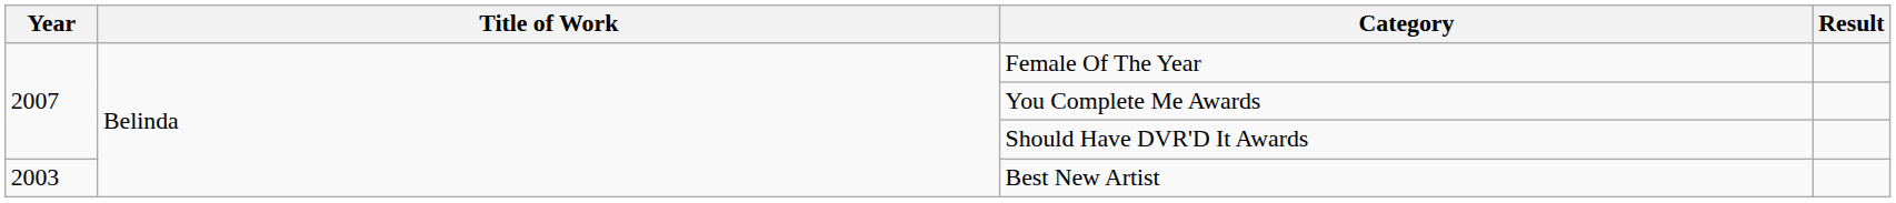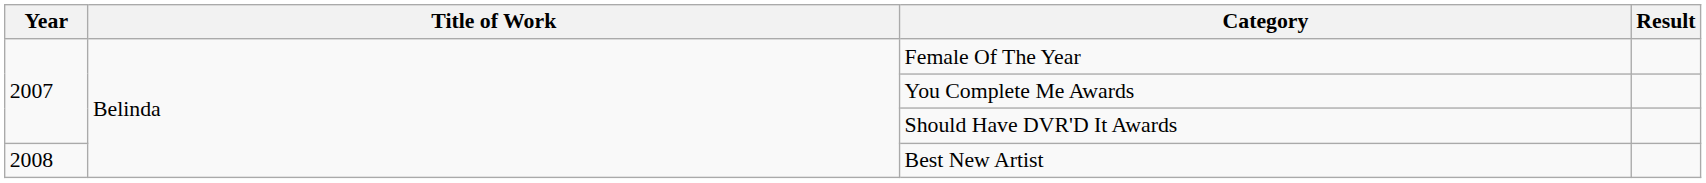 <table class="wikitable" style="table-layout: fixed;">
 <tr>
 <th style="width:5%;">Year</th>
 <th style="width:50%;">Title of Work</th>
 <th style="width:50%;">Category</th>
 <th style="width:10%;">Result</th>
 </tr>
 <tr>
 <td rowspan=3>2007</td>
 <td rowspan=4>Belinda</td>
 <td>Female Of The Year</td>
 <td></td>
 </tr>
 <tr>
 <td>You Complete Me Awards</td>
 <td></td>
 </tr>
 <tr>
 <td>Should Have DVR'D It Awards</td>
 <td></td>
 </tr>
 <tr>
-<td>2003</td>
+<td>2008</td>
 <td>Best New Artist</td>
 <td></td>
 </tr>
 </table>
